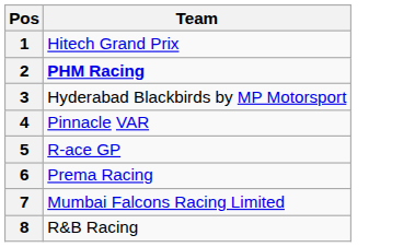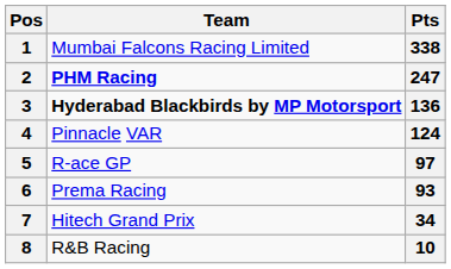 <table class="wikitable" style="font-size:85%">
 <tr>
 <th valign="middle">Pos</th>
 <th valign="middle">Team</th>
+<th>Pts</th>
 </tr>
 <tr>
 <th>1</th>
-<td align="left"> <a href='#'>Hitech Grand Prix</a></td>
+<td> <a href='#'>Mumbai Falcons Racing Limited</a></td>
+<th>338</th>
 </tr>
 <tr>
 <th>2</th>
 <td><strong> <a href='#'>PHM Racing</a></strong></td>
+<th>247</th>
 </tr>
 <tr>
 <th>3</th>
-<td align="left"> Hyderabad Blackbirds by <a href='#'>MP Motorsport</a></td>
+<td align="left"><strong> Hyderabad Blackbirds by <a href='#'>MP Motorsport</a></strong></td>
+<th>136</th>
 </tr>
 <tr>
 <th>4</th>
 <td> <a href='#'>Pinnacle</a> <a href='#'>VAR</a></td>
+<th>124</th>
 </tr>
 <tr>
 <th>5</th>
 <td> <a href='#'>R-ace GP</a></td>
+<th>97</th>
 </tr>
 <tr>
 <th>6</th>
 <td> <a href='#'>Prema Racing</a></td>
+<th>93</th>
 </tr>
 <tr>
 <th>7</th>
-<td> <a href='#'>Mumbai Falcons Racing Limited</a></td>
+<td align="left"> <a href='#'>Hitech Grand Prix</a></td>
+<th>34</th>
 </tr>
 <tr>
 <th>8</th>
 <td> R&B Racing</td>
+<th>10</th>
 </tr>
 </table>
